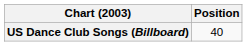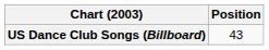 <table class="wikitable plainrowheaders">
 <tr>
 <th align="left">Chart (2003)</th>
 <th align="center">Position</th>
 </tr>
 <tr>
 <th scope="row">US Dance Club Songs (<em>Billboard</em>)</th>
-<td style="text-align:center;">40</td>
+<td style="text-align:center;">43</td>
 </tr>
 </table>
